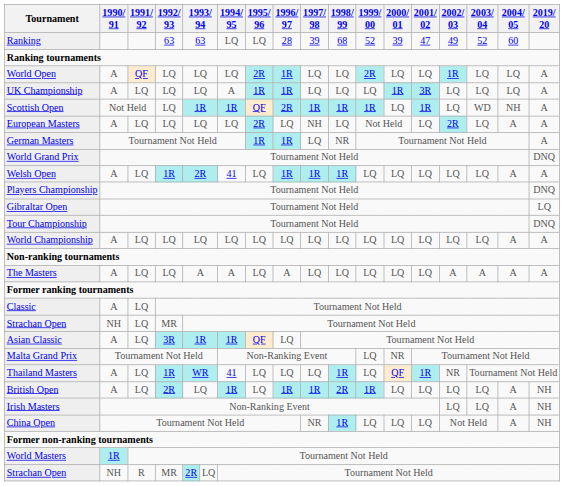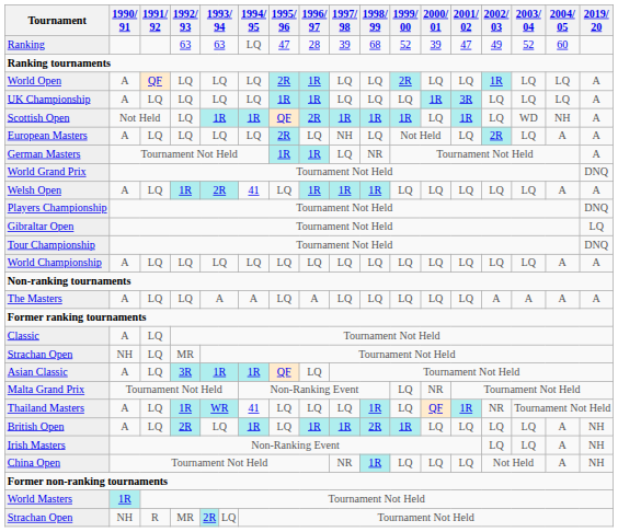 <table class="wikitable" style="font-size:85%">
 <tr>
 <th>Tournament</th>
 <th><a href='#'>1990/<br>91</a></th>
 <th><a href='#'>1991/<br>92</a></th>
 <th><a href='#'>1992/<br>93</a></th>
 <th colspan="2"><a href='#'>1993/<br>94</a></th>
 <th><a href='#'>1994/<br>95</a></th>
 <th><a href='#'>1995/<br>96</a></th>
 <th><a href='#'>1996/<br>97</a></th>
 <th><a href='#'>1997/<br>98</a></th>
 <th><a href='#'>1998/<br>99</a></th>
 <th><a href='#'>1999/<br>00</a></th>
 <th><a href='#'>2000/<br>01</a></th>
 <th><a href='#'>2001/<br>02</a></th>
 <th><a href='#'>2002/<br>03</a></th>
 <th><a href='#'>2003/<br>04</a></th>
 <th><a href='#'>2004/<br>05</a></th>
 <th><a href='#'>2019/<br>20</a></th>
 </tr>
 <tr>
 <td style="background:#EFEFEF;"><a href='#'>Ranking</a></td>
 <td align="center"></td>
 <td align="center"></td>
 <td align="center"><a href='#'>63</a></td>
 <td colspan="2" align="center"><a href='#'>63</a></td>
 <td align="center" style="color:#555555;">LQ</td>
-<td align="center" style="color:#555555;">LQ</td>
+<td align="center"><a href='#'>47</a></td>
 <td align="center"><a href='#'>28</a></td>
 <td align="center"><a href='#'>39</a></td>
 <td align="center"><a href='#'>68</a></td>
 <td align="center"><a href='#'>52</a></td>
 <td align="center"><a href='#'>39</a></td>
 <td align="center"><a href='#'>47</a></td>
 <td align="center"><a href='#'>49</a></td>
 <td align="center"><a href='#'>52</a></td>
 <td align="center"><a href='#'>60</a></td>
 <td align="center"></td>
 </tr>
 <tr>
 <td colspan="20"><strong>Ranking tournaments</strong></td>
 </tr>
 <tr>
 <td style="background:#EFEFEF;"><a href='#'>World Open</a></td>
 <td align="center" style="color:#555555;">A</td>
 <td align="center" style="background:#ffebcd;"><a href='#'>QF</a></td>
 <td align="center" style="color:#555555;">LQ</td>
 <td align="center" colspan="2" style="color:#555555;">LQ</td>
 <td align="center" style="color:#555555;">LQ</td>
 <td align="center" style="background:#afeeee;"><a href='#'>2R</a></td>
 <td align="center" style="background:#afeeee;"><a href='#'>1R</a></td>
 <td align="center" style="color:#555555;">LQ</td>
 <td align="center" style="color:#555555;">LQ</td>
 <td align="center" style="background:#afeeee;"><a href='#'>2R</a></td>
 <td align="center" style="color:#555555;">LQ</td>
 <td align="center" style="color:#555555;">LQ</td>
 <td align="center" style="background:#afeeee;"><a href='#'>1R</a></td>
 <td align="center" style="color:#555555;">LQ</td>
 <td align="center" style="color:#555555;">LQ</td>
 <td align="center" style="color:#555555;">A</td>
 </tr>
 <tr>
 <td style="background:#EFEFEF;"><a href='#'>UK Championship</a></td>
 <td align="center" style="color:#555555;">A</td>
 <td align="center" style="color:#555555;">LQ</td>
 <td align="center" style="color:#555555;">LQ</td>
 <td align="center" colspan="2" style="color:#555555;">LQ</td>
-<td align="center" style="color:#555555;">A</td>
+<td align="center" style="color:#555555;">LQ</td>
 <td align="center" style="background:#afeeee;"><a href='#'>1R</a></td>
 <td align="center" style="background:#afeeee;"><a href='#'>1R</a></td>
 <td align="center" style="color:#555555;">LQ</td>
 <td align="center" style="color:#555555;">LQ</td>
 <td align="center" style="color:#555555;">LQ</td>
 <td align="center" style="background:#afeeee;"><a href='#'>1R</a></td>
 <td align="center" style="background:#afeeee;"><a href='#'>3R</a></td>
 <td align="center" style="color:#555555;">LQ</td>
 <td align="center" style="color:#555555;">LQ</td>
 <td align="center" style="color:#555555;">LQ</td>
 <td align="center" style="color:#555555;">A</td>
 </tr>
 <tr>
 <td style="background:#EFEFEF;"><a href='#'>Scottish Open</a></td>
 <td align="center" colspan="2" style="color:#555555;">Not Held</td>
 <td align="center" style="color:#555555;">LQ</td>
 <td align="center" colspan="2" style="background:#afeeee;"><a href='#'>1R</a></td>
 <td align="center" style="background:#afeeee;"><a href='#'>1R</a></td>
 <td align="center" style="background:#ffebcd;"><a href='#'>QF</a></td>
 <td align="center" style="background:#afeeee;"><a href='#'>2R</a></td>
 <td align="center" style="background:#afeeee;"><a href='#'>1R</a></td>
 <td align="center" style="background:#afeeee;"><a href='#'>1R</a></td>
 <td align="center" style="background:#afeeee;"><a href='#'>1R</a></td>
 <td align="center" style="color:#555555;">LQ</td>
 <td align="center" style="background:#afeeee;"><a href='#'>1R</a></td>
 <td align="center" style="color:#555555;">LQ</td>
 <td align="center" style="color:#555555;">WD</td>
 <td align="center" style="color:#555555;">NH</td>
 <td align="center" style="color:#555555;">A</td>
 </tr>
 <tr>
 <td style="background:#EFEFEF;"><a href='#'>European Masters</a></td>
 <td align="center" style="color:#555555;">A</td>
 <td align="center" style="color:#555555;">LQ</td>
 <td align="center" style="color:#555555;">LQ</td>
 <td align="center" colspan="2" style="color:#555555;">LQ</td>
 <td align="center" style="color:#555555;">LQ</td>
 <td align="center" style="background:#afeeee;"><a href='#'>2R</a></td>
 <td align="center" style="color:#555555;">LQ</td>
 <td align="center" style="color:#555555;">NH</td>
 <td align="center" style="color:#555555;">LQ</td>
 <td align="center" colspan="2" style="color:#555555;">Not Held</td>
 <td align="center" style="color:#555555;">LQ</td>
 <td align="center" style="background:#afeeee;"><a href='#'>2R</a></td>
 <td align="center" style="color:#555555;">LQ</td>
 <td align="center" style="color:#555555;">A</td>
 <td align="center" style="color:#555555;">A</td>
 </tr>
 <tr>
 <td style="background:#EFEFEF;"><a href='#'>German Masters</a></td>
 <td align="center" colspan="6" style="color:#555555;">Tournament Not Held</td>
 <td align="center" style="background:#afeeee;"><a href='#'>1R</a></td>
 <td align="center" style="background:#afeeee;"><a href='#'>1R</a></td>
 <td align="center" style="color:#555555;">LQ</td>
 <td align="center" style="color:#555555;">NR</td>
 <td align="center" colspan="6" style="color:#555555;">Tournament Not Held</td>
 <td align="center" style="color:#555555;">A</td>
 </tr>
 <tr>
 <td style="background:#EFEFEF;"><a href='#'>World Grand Prix</a></td>
 <td align="center" colspan="16" style="color:#555555;">Tournament Not Held</td>
 <td align="center" style="color:#555555;">DNQ</td>
 </tr>
 <tr>
 <td style="background:#EFEFEF;"><a href='#'>Welsh Open</a></td>
 <td align="center" style="color:#555555;">A</td>
 <td align="center" style="color:#555555;">LQ</td>
 <td align="center" style="background:#afeeee;"><a href='#'>1R</a></td>
 <td align="center" colspan="2" style="background:#afeeee;"><a href='#'>2R</a></td>
 <td align="center"><a href='#'>41</a></td>
 <td align="center" style="color:#555555;">LQ</td>
 <td align="center" style="background:#afeeee;"><a href='#'>1R</a></td>
 <td align="center" style="background:#afeeee;"><a href='#'>1R</a></td>
 <td align="center" style="background:#afeeee;"><a href='#'>1R</a></td>
 <td align="center" style="color:#555555;">LQ</td>
 <td align="center" style="color:#555555;">LQ</td>
 <td align="center" style="color:#555555;">LQ</td>
 <td align="center" style="color:#555555;">LQ</td>
 <td align="center" style="color:#555555;">LQ</td>
 <td align="center" style="color:#555555;">A</td>
 <td align="center" style="color:#555555;">A</td>
 </tr>
 <tr>
 <td style="background:#EFEFEF;"><a href='#'>Players Championship</a></td>
 <td align="center" colspan="16" style="color:#555555;">Tournament Not Held</td>
 <td align="center" style="color:#555555;">DNQ</td>
 </tr>
 <tr>
 <td style="background:#EFEFEF;"><a href='#'>Gibraltar Open</a></td>
 <td align="center" colspan="16" style="color:#555555;">Tournament Not Held</td>
 <td align="center" style="color:#555555;">LQ</td>
 </tr>
 <tr>
 <td style="background:#EFEFEF;"><a href='#'>Tour Championship</a></td>
 <td align="center" colspan="16" style="color:#555555;">Tournament Not Held</td>
 <td align="center" style="color:#555555;">DNQ</td>
 </tr>
 <tr>
 <td style="background:#EFEFEF;"><a href='#'>World Championship</a></td>
 <td align="center" style="color:#555555;">A</td>
 <td align="center" style="color:#555555;">LQ</td>
 <td align="center" style="color:#555555;">LQ</td>
 <td align="center" colspan="2" style="color:#555555;">LQ</td>
 <td align="center" style="color:#555555;">LQ</td>
 <td align="center" style="color:#555555;">LQ</td>
 <td align="center" style="color:#555555;">LQ</td>
 <td align="center" style="color:#555555;">LQ</td>
 <td align="center" style="color:#555555;">LQ</td>
 <td align="center" style="color:#555555;">LQ</td>
 <td align="center" style="color:#555555;">LQ</td>
 <td align="center" style="color:#555555;">LQ</td>
 <td align="center" style="color:#555555;">LQ</td>
 <td align="center" style="color:#555555;">LQ</td>
 <td align="center" style="color:#555555;">A</td>
 <td align="center" style="color:#555555;">A</td>
 </tr>
 <tr>
 <td colspan="20"><strong>Non-ranking tournaments</strong></td>
 </tr>
 <tr>
 <td style="background:#EFEFEF;"><a href='#'>The Masters</a></td>
 <td align="center" style="color:#555555;">A</td>
 <td align="center" style="color:#555555;">LQ</td>
 <td align="center" style="color:#555555;">LQ</td>
 <td align="center" colspan="2" style="color:#555555;">A</td>
 <td align="center" style="color:#555555;">A</td>
 <td align="center" style="color:#555555;">LQ</td>
 <td align="center" style="color:#555555;">A</td>
 <td align="center" style="color:#555555;">LQ</td>
 <td align="center" style="color:#555555;">LQ</td>
 <td align="center" style="color:#555555;">LQ</td>
 <td align="center" style="color:#555555;">LQ</td>
 <td align="center" style="color:#555555;">LQ</td>
 <td align="center" style="color:#555555;">A</td>
 <td align="center" style="color:#555555;">A</td>
 <td align="center" style="color:#555555;">A</td>
 <td align="center" style="color:#555555;">A</td>
 </tr>
 <tr>
 <td colspan="20"><strong>Former ranking tournaments</strong></td>
 </tr>
 <tr>
 <td style="background:#EFEFEF;"><a href='#'>Classic</a></td>
 <td align="center" style="color:#555555;">A</td>
 <td align="center" style="color:#555555;">LQ</td>
 <td align="center" colspan="20" style="color:#555555;">Tournament Not Held</td>
 </tr>
 <tr>
 <td style="background:#EFEFEF;"><a href='#'>Strachan Open</a></td>
 <td align="center" style="color:#555555;">NH</td>
 <td align="center" style="color:#555555;">LQ</td>
 <td align="center" style="color:#555555;">MR</td>
 <td align="center" colspan="20" style="color:#555555;">Tournament Not Held</td>
 </tr>
 <tr>
 <td style="background:#EFEFEF;"><a href='#'>Asian Classic</a></td>
 <td align="center" style="color:#555555;">A</td>
 <td align="center" style="color:#555555;">LQ</td>
 <td align="center" style="background:#afeeee;"><a href='#'>3R</a></td>
 <td align="center" colspan="2" style="background:#afeeee;"><a href='#'>1R</a></td>
 <td align="center" style="background:#afeeee;"><a href='#'>1R</a></td>
 <td align="center" style="background:#ffebcd;"><a href='#'>QF</a></td>
 <td align="center" style="color:#555555;">LQ</td>
 <td align="center" colspan="20" style="color:#555555;">Tournament Not Held</td>
 </tr>
 <tr>
 <td style="background:#EFEFEF;"><a href='#'>Malta Grand Prix</a></td>
 <td align="center" colspan="5" style="color:#555555;">Tournament Not Held</td>
 <td align="center" colspan="5" style="color:#555555;">Non-Ranking Event</td>
 <td align="center" style="color:#555555;">LQ</td>
 <td align="center" style="color:#555555;">NR</td>
 <td align="center" colspan="20" style="color:#555555;">Tournament Not Held</td>
 </tr>
 <tr>
 <td style="background:#EFEFEF;"><a href='#'>Thailand Masters</a></td>
 <td align="center" style="color:#555555;">A</td>
 <td align="center" style="color:#555555;">LQ</td>
 <td align="center" style="background:#afeeee;"><a href='#'>1R</a></td>
 <td align="center" colspan="2" style="background:#afeeee;"><a href='#'>WR</a></td>
 <td align="center"><a href='#'>41</a></td>
 <td align="center" style="color:#555555;">LQ</td>
 <td align="center" style="color:#555555;">LQ</td>
 <td align="center" style="color:#555555;">LQ</td>
 <td align="center" style="background:#afeeee;"><a href='#'>1R</a></td>
 <td align="center" style="color:#555555;">LQ</td>
 <td align="center" style="background:#ffebcd;"><a href='#'>QF</a></td>
 <td align="center" style="background:#afeeee;"><a href='#'>1R</a></td>
 <td align="center" style="color:#555555;">NR</td>
 <td align="center" colspan="20" style="color:#555555;">Tournament Not Held</td>
 </tr>
 <tr>
 <td style="background:#EFEFEF;"><a href='#'>British Open</a></td>
 <td align="center" style="color:#555555;">A</td>
 <td align="center" style="color:#555555;">LQ</td>
 <td align="center" style="background:#afeeee;"><a href='#'>2R</a></td>
 <td align="center" colspan="2" style="color:#555555;">LQ</td>
 <td align="center" style="background:#afeeee;"><a href='#'>1R</a></td>
 <td align="center" style="color:#555555;">LQ</td>
 <td align="center" style="background:#afeeee;"><a href='#'>1R</a></td>
 <td align="center" style="background:#afeeee;"><a href='#'>1R</a></td>
 <td align="center" style="background:#afeeee;"><a href='#'>2R</a></td>
 <td align="center" style="background:#afeeee;"><a href='#'>1R</a></td>
 <td align="center" style="color:#555555;">LQ</td>
 <td align="center" style="color:#555555;">LQ</td>
 <td align="center" style="color:#555555;">LQ</td>
 <td align="center" style="color:#555555;">LQ</td>
 <td align="center" style="color:#555555;">A</td>
 <td align="center" colspan="2" style="color:#555555;">NH</td>
 </tr>
 <tr>
 <td style="background:#EFEFEF;"><a href='#'>Irish Masters</a></td>
 <td align="center" colspan="13" style="color:#555555;">Non-Ranking Event</td>
 <td align="center" style="color:#555555;">LQ</td>
 <td align="center" style="color:#555555;">LQ</td>
 <td align="center" style="color:#555555;">A</td>
 <td align="center" colspan="20" style="color:#555555;">NH</td>
 </tr>
 <tr>
 <td style="background:#EFEFEF;"><a href='#'>China Open</a></td>
 <td align="center" colspan="8" style="color:#555555;">Tournament Not Held</td>
 <td align="center" style="color:#555555;">NR</td>
 <td align="center" style="background:#afeeee;"><a href='#'>1R</a></td>
 <td align="center" style="color:#555555;">LQ</td>
 <td align="center" style="color:#555555;">LQ</td>
 <td align="center" style="color:#555555;">LQ</td>
 <td align="center" colspan="2" style="color:#555555;">Not Held</td>
 <td align="center" style="color:#555555;">A</td>
 <td align="center" colspan="2" style="color:#555555;">NH</td>
 </tr>
 <tr>
 <td colspan="20"><strong>Former non-ranking tournaments</strong></td>
 </tr>
 <tr>
 <td style="background:#EFEFEF;"><a href='#'>World Masters</a></td>
 <td align="center" style="background:#afeeee;"><a href='#'>1R</a></td>
 <td align="center" colspan="20" style="color:#555555;">Tournament Not Held</td>
 </tr>
 <tr>
 <td style="background:#EFEFEF;"><a href='#'>Strachan Open</a></td>
 <td align="center" style="color:#555555;">NH</td>
 <td align="center" style="color:#555555;">R</td>
 <td align="center" style="color:#555555;">MR</td>
 <td align="center" style="background:#afeeee;"><a href='#'>2R</a></td>
 <td align="center" style="color:#555555;">LQ</td>
 <td align="center" colspan="20" style="color:#555555;">Tournament Not Held</td>
 </tr>
 </table>
